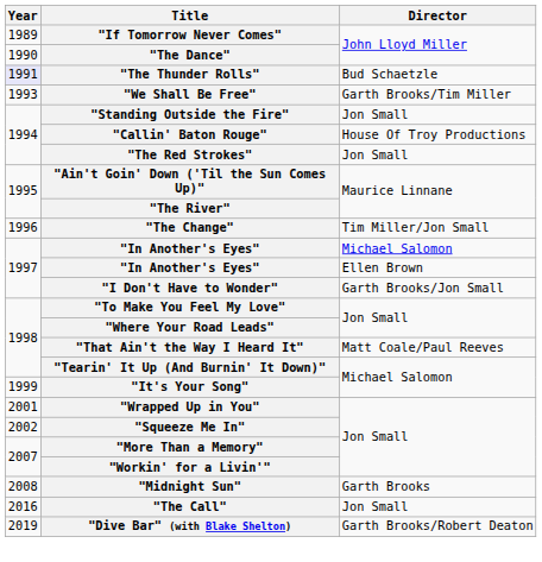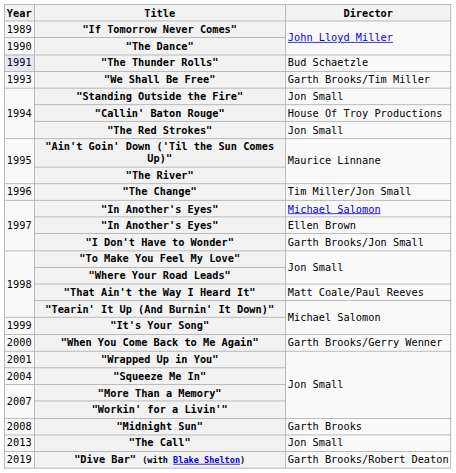 <table class="wikitable plainrowheaders">
 <tr>
 <th>Year</th>
 <th style="width:24em;">Title</th>
 <th>Director</th>
 </tr>
 <tr>
 <td>1989</td>
 <th scope="row">"If Tomorrow Never Comes"</th>
 <td rowspan="2"><a href='#'>John Lloyd Miller</a></td>
 </tr>
 <tr>
 <td>1990</td>
 <th scope="row">"The Dance"</th>
 </tr>
 <tr>
 <td style="background: lavender;">1991</td>
 <th scope="row">"The Thunder Rolls"</th>
 <td>Bud Schaetzle</td>
 </tr>
 <tr>
 <td>1993</td>
 <th scope="row">"We Shall Be Free"</th>
 <td>Garth Brooks/Tim Miller</td>
 </tr>
 <tr>
 <td rowspan="3">1994</td>
 <th scope="row">"Standing Outside the Fire"</th>
 <td>Jon Small</td>
 </tr>
 <tr>
 <th scope="row">"Callin' Baton Rouge"</th>
 <td>House Of Troy Productions</td>
 </tr>
 <tr>
 <th scope="row">"The Red Strokes"</th>
 <td>Jon Small</td>
 </tr>
 <tr>
 <td rowspan="2">1995</td>
 <th scope="row">"Ain't Goin' Down ('Til the Sun Comes Up)"</th>
 <td rowspan="2">Maurice Linnane</td>
 </tr>
 <tr>
 <th scope="row">"The River"</th>
 </tr>
 <tr>
 <td>1996</td>
 <th scope="row">"The Change"</th>
 <td>Tim Miller/Jon Small</td>
 </tr>
 <tr>
 <td rowspan="3">1997</td>
 <th scope="row">"In Another's Eyes" </th>
 <td><a href='#'>Michael Salomon</a></td>
 </tr>
 <tr>
 <th scope="row">"In Another's Eyes" </th>
 <td>Ellen Brown</td>
 </tr>
 <tr>
 <th scope="row">"I Don't Have to Wonder"</th>
 <td>Garth Brooks/Jon Small</td>
 </tr>
 <tr>
 <td rowspan="4">1998</td>
 <th scope="row">"To Make You Feel My Love"</th>
 <td rowspan="2">Jon Small</td>
 </tr>
 <tr>
 <th scope="row">"Where Your Road Leads" </th>
 </tr>
 <tr>
 <th scope="row">"That Ain't the Way I Heard It" </th>
 <td>Matt Coale/Paul Reeves</td>
 </tr>
 <tr>
 <th scope="row">"Tearin' It Up (And Burnin' It Down)"</th>
 <td rowspan="2">Michael Salomon</td>
 </tr>
 <tr>
 <td>1999</td>
 <th scope="row">"It's Your Song"</th>
 </tr>
 <tr>
+<td>2000</td>
+<th scope="row">"When You Come Back to Me Again"</th>
+<td>Garth Brooks/Gerry Wenner</td>
+</tr>
+<tr>
 <td>2001</td>
 <th scope="row">"Wrapped Up in You"</th>
 <td rowspan="4">Jon Small</td>
 </tr>
 <tr>
-<td>2002</td>
+<td>2004</td>
 <th scope="row">"Squeeze Me In" </th>
 </tr>
 <tr>
 <td rowspan="2">2007</td>
 <th scope="row">"More Than a Memory"</th>
 </tr>
 <tr>
 <th scope="row">"Workin' for a Livin'" </th>
 </tr>
 <tr>
 <td>2008</td>
 <th scope="row">"Midnight Sun"</th>
 <td>Garth Brooks</td>
 </tr>
 <tr>
-<td>2016</td>
+<td>2013</td>
 <th scope="row">"The Call" </th>
 <td>Jon Small</td>
 </tr>
 <tr>
 <td>2019</td>
 <th scope="row">"Dive Bar" <small>(with <a href='#'>Blake Shelton</a>)</small></th>
 <td>Garth Brooks/Robert Deaton</td>
 </tr>
 </table>
